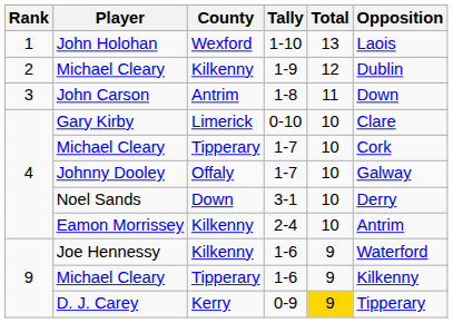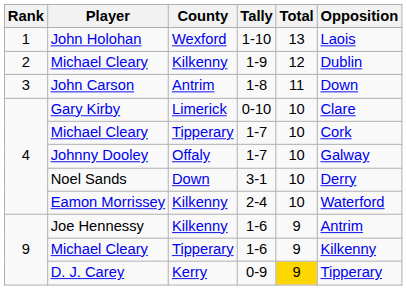 <table class="wikitable">
 <tr>
 <th>Rank</th>
 <th>Player</th>
 <th>County</th>
 <th>Tally</th>
 <th>Total</th>
 <th>Opposition</th>
 </tr>
 <tr>
 <td rowspan=1 align=center>1</td>
 <td><a href='#'>John Holohan</a></td>
 <td><a href='#'>Wexford</a></td>
 <td align=center>1-10</td>
 <td align=center>13</td>
 <td><a href='#'>Laois</a></td>
 </tr>
 <tr>
 <td rowspan=1 align=center>2</td>
 <td><a href='#'>Michael Cleary</a></td>
 <td><a href='#'>Kilkenny</a></td>
 <td align=center>1-9</td>
 <td align=center>12</td>
 <td><a href='#'>Dublin</a></td>
 </tr>
 <tr>
 <td rowspan=1 align=center>3</td>
 <td><a href='#'>John Carson</a></td>
 <td><a href='#'>Antrim</a></td>
 <td align=center>1-8</td>
 <td align=center>11</td>
 <td><a href='#'>Down</a></td>
 </tr>
 <tr>
 <td rowspan=5 align=center>4</td>
 <td><a href='#'>Gary Kirby</a></td>
 <td><a href='#'>Limerick</a></td>
 <td align=center>0-10</td>
 <td align=center>10</td>
 <td><a href='#'>Clare</a></td>
 </tr>
 <tr>
 <td><a href='#'>Michael Cleary</a></td>
 <td><a href='#'>Tipperary</a></td>
 <td align=center>1-7</td>
 <td align=center>10</td>
 <td><a href='#'>Cork</a></td>
 </tr>
 <tr>
 <td><a href='#'>Johnny Dooley</a></td>
 <td><a href='#'>Offaly</a></td>
 <td align=center>1-7</td>
 <td align=center>10</td>
 <td><a href='#'>Galway</a></td>
 </tr>
 <tr>
 <td>Noel Sands</td>
 <td><a href='#'>Down</a></td>
 <td align=center>3-1</td>
 <td align=center>10</td>
 <td><a href='#'>Derry</a></td>
 </tr>
 <tr>
 <td><a href='#'>Eamon Morrissey</a></td>
 <td><a href='#'>Kilkenny</a></td>
 <td align=center>2-4</td>
 <td align=center>10</td>
-<td><a href='#'>Antrim</a></td>
+<td><a href='#'>Waterford</a></td>
 </tr>
 <tr>
 <td rowspan=3 align=center>9</td>
 <td>Joe Hennessy</td>
 <td><a href='#'>Kilkenny</a></td>
 <td align=center>1-6</td>
 <td align=center>9</td>
-<td><a href='#'>Waterford</a></td>
+<td><a href='#'>Antrim</a></td>
 </tr>
 <tr>
 <td><a href='#'>Michael Cleary</a></td>
 <td><a href='#'>Tipperary</a></td>
 <td align=center>1-6</td>
 <td align=center>9</td>
 <td><a href='#'>Kilkenny</a></td>
 </tr>
 <tr>
 <td><a href='#'>D. J. Carey</a></td>
 <td><a href='#'>Kerry</a></td>
 <td align=center>0-9</td>
 <td align=center style="background: gold;">9</td>
 <td><a href='#'>Tipperary</a></td>
 </tr>
 </table>
